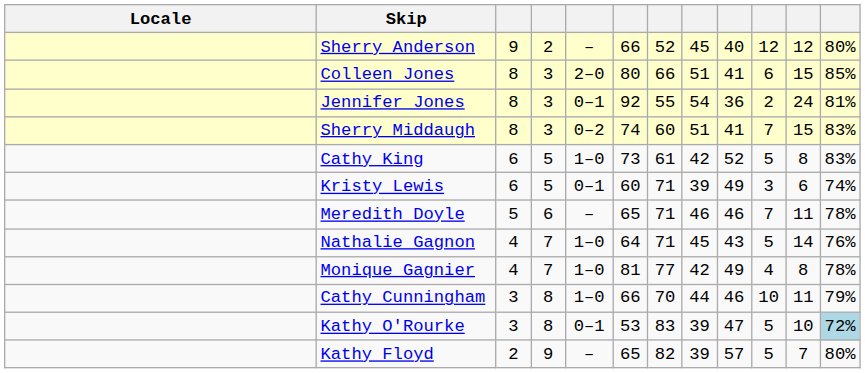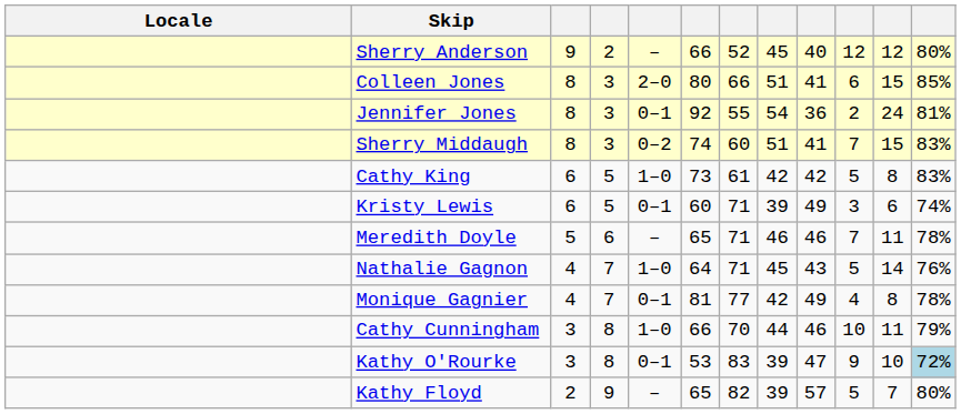 <table class="wikitable" style="text-align: center;">
 <tr>
 <th width=230>Locale</th>
 <th width=130>Skip</th>
 <th width=20></th>
 <th width=20></th>
 <th width=30></th>
 <th width=20></th>
 <th width=20></th>
 <th width=20></th>
 <th width=20></th>
 <th width=20></th>
 <th width=20></th>
 <th width=20></th>
 </tr>
 <tr bgcolor="#ffc">
 <td style="text-align: left;"></td>
 <td style="text-align: left;"><a href='#'>Sherry Anderson</a></td>
 <td>9</td>
 <td>2</td>
 <td>–</td>
 <td>66</td>
 <td>52</td>
 <td>45</td>
 <td>40</td>
 <td>12</td>
 <td>12</td>
 <td>80%</td>
 </tr>
 <tr bgcolor="#ffc">
 <td style="text-align: left;"></td>
 <td style="text-align: left;"><a href='#'>Colleen Jones</a></td>
 <td>8</td>
 <td>3</td>
 <td>2–0</td>
 <td>80</td>
 <td>66</td>
 <td>51</td>
 <td>41</td>
 <td>6</td>
 <td>15</td>
 <td>85%</td>
 </tr>
 <tr bgcolor="#ffc">
 <td style="text-align: left;"></td>
 <td style="text-align: left;"><a href='#'>Jennifer Jones</a></td>
 <td>8</td>
 <td>3</td>
 <td>0–1</td>
 <td>92</td>
 <td>55</td>
 <td>54</td>
 <td>36</td>
 <td>2</td>
 <td>24</td>
 <td>81%</td>
 </tr>
 <tr bgcolor="#ffc">
 <td style="text-align: left;"></td>
 <td style="text-align: left;"><a href='#'>Sherry Middaugh</a></td>
 <td>8</td>
 <td>3</td>
 <td>0–2</td>
 <td>74</td>
 <td>60</td>
 <td>51</td>
 <td>41</td>
 <td>7</td>
 <td>15</td>
 <td>83%</td>
 </tr>
 <tr>
 <td style="text-align: left;"></td>
 <td style="text-align: left;"><a href='#'>Cathy King</a></td>
 <td>6</td>
 <td>5</td>
 <td>1–0</td>
 <td>73</td>
 <td>61</td>
 <td>42</td>
-<td>52</td>
+<td>42</td>
 <td>5</td>
 <td>8</td>
 <td>83%</td>
 </tr>
 <tr>
 <td style="text-align: left;"></td>
 <td style="text-align: left;"><a href='#'>Kristy Lewis</a></td>
 <td>6</td>
 <td>5</td>
 <td>0–1</td>
 <td>60</td>
 <td>71</td>
 <td>39</td>
 <td>49</td>
 <td>3</td>
 <td>6</td>
 <td>74%</td>
 </tr>
 <tr>
 <td style="text-align: left;"></td>
 <td style="text-align: left;"><a href='#'>Meredith Doyle</a></td>
 <td>5</td>
 <td>6</td>
 <td>–</td>
 <td>65</td>
 <td>71</td>
 <td>46</td>
 <td>46</td>
 <td>7</td>
 <td>11</td>
 <td>78%</td>
 </tr>
 <tr>
 <td style="text-align: left;"></td>
 <td style="text-align: left;"><a href='#'>Nathalie Gagnon</a></td>
 <td>4</td>
 <td>7</td>
 <td>1–0</td>
 <td>64</td>
 <td>71</td>
 <td>45</td>
 <td>43</td>
 <td>5</td>
 <td>14</td>
 <td>76%</td>
 </tr>
 <tr>
 <td style="text-align: left;"></td>
 <td style="text-align: left;"><a href='#'>Monique Gagnier</a></td>
 <td>4</td>
 <td>7</td>
-<td>1–0</td>
+<td>0–1</td>
 <td>81</td>
 <td>77</td>
 <td>42</td>
 <td>49</td>
 <td>4</td>
 <td>8</td>
 <td>78%</td>
 </tr>
 <tr>
 <td style="text-align: left;"></td>
 <td style="text-align: left;"><a href='#'>Cathy Cunningham</a></td>
 <td>3</td>
 <td>8</td>
 <td>1–0</td>
 <td>66</td>
 <td>70</td>
 <td>44</td>
 <td>46</td>
 <td>10</td>
 <td>11</td>
 <td>79%</td>
 </tr>
 <tr>
 <td style="text-align: left;"></td>
 <td style="text-align: left;"><a href='#'>Kathy O'Rourke</a></td>
 <td>3</td>
 <td>8</td>
 <td>0–1</td>
 <td>53</td>
 <td>83</td>
 <td>39</td>
 <td>47</td>
-<td>5</td>
+<td>9</td>
 <td>10</td>
 <td style="background: lightblue;">72%</td>
 </tr>
 <tr>
 <td style="text-align: left;"></td>
 <td style="text-align: left;"><a href='#'>Kathy Floyd</a></td>
 <td>2</td>
 <td>9</td>
 <td>–</td>
 <td>65</td>
 <td>82</td>
 <td>39</td>
 <td>57</td>
 <td>5</td>
 <td>7</td>
 <td>80%</td>
 </tr>
 </table>
